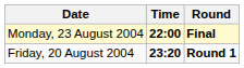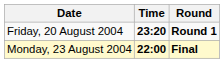 <table class="wikitable">
 <tr>
 <th>Date</th>
 <th>Time</th>
 <th>Round</th>
 </tr>
+<tr>
+<td>Friday, 20 August 2004</td>
+<td><strong>23:20</strong></td>
+<td><strong>Round 1</strong></td>
+</tr>
 <tr style=background:lemonchiffon>
 <td>Monday, 23 August 2004</td>
 <td><strong>22:00</strong></td>
 <td><strong>Final</strong></td>
 </tr>
-<tr>
-<td>Friday, 20 August 2004</td>
-<td><strong>23:20</strong></td>
-<td><strong>Round 1</strong></td>
-</tr>
 </table>
